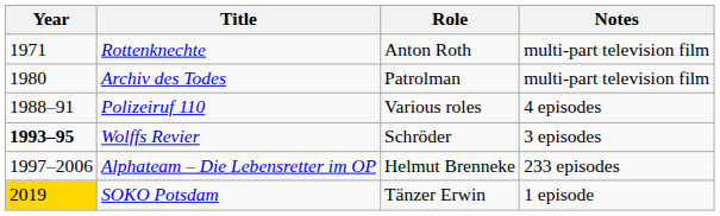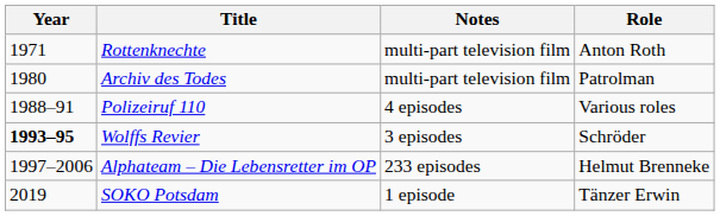 <table class="wikitable sortable">
 <tr>
 <th>Year</th>
 <th>Title</th>
+<th class="unsortable">Notes</th>
 <th>Role</th>
-<th class="unsortable">Notes</th>
 </tr>
 <tr>
 <td>1971</td>
 <td><em><a href='#'>Rottenknechte</a></em></td>
+<td>multi-part television film</td>
 <td>Anton Roth</td>
-<td>multi-part television film</td>
 </tr>
 <tr>
 <td>1980</td>
 <td><em><a href='#'>Archiv des Todes</a></em></td>
+<td>multi-part television film</td>
 <td>Patrolman</td>
-<td>multi-part television film</td>
 </tr>
 <tr>
 <td>1988–91</td>
 <td><em><a href='#'>Polizeiruf 110</a></em></td>
+<td>4 episodes</td>
 <td>Various roles</td>
-<td>4 episodes</td>
 </tr>
 <tr>
 <td><strong>1993–95</strong></td>
 <td><em><a href='#'>Wolffs Revier</a></em></td>
+<td>3 episodes</td>
 <td>Schröder</td>
-<td>3 episodes</td>
 </tr>
 <tr>
 <td>1997–2006</td>
 <td><em><a href='#'>Alphateam – Die Lebensretter im OP</a></em></td>
+<td>233 episodes</td>
 <td>Helmut Brenneke</td>
-<td>233 episodes</td>
 </tr>
 <tr>
-<td style="background: gold;">2019</td>
+<td>2019</td>
 <td><em><a href='#'>SOKO Potsdam</a></em></td>
+<td>1 episode</td>
 <td>Tänzer Erwin</td>
-<td>1 episode</td>
 </tr>
 </table>
